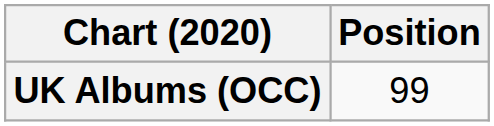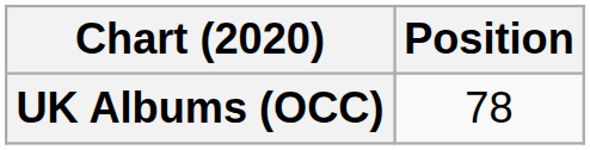 <table class="wikitable plainrowheaders" style="text-align:center">
 <tr>
 <th scope="col">Chart (2020)</th>
 <th scope="col">Position</th>
 </tr>
 <tr>
 <th scope="row">UK Albums (OCC)</th>
-<td>99</td>
+<td>78</td>
 </tr>
 </table>
